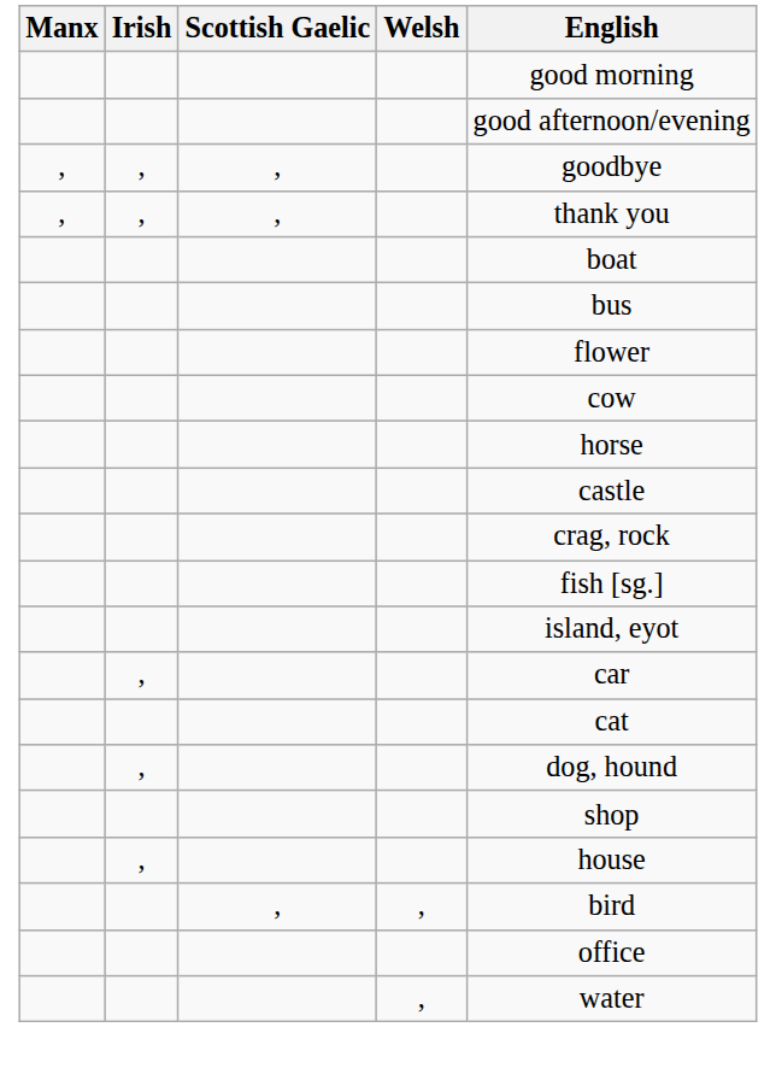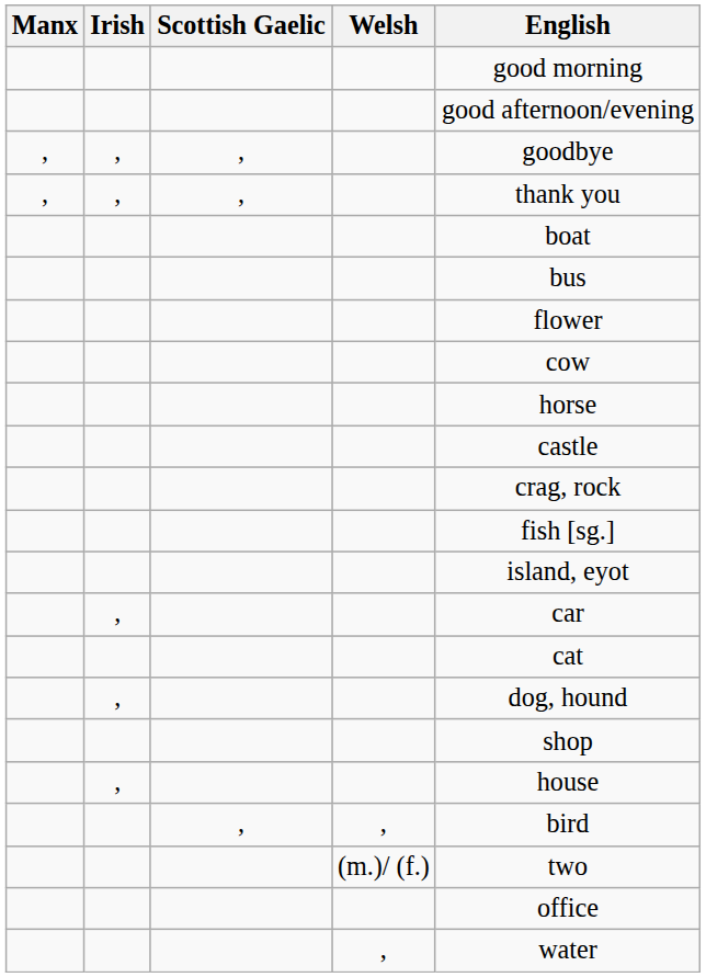 <table class="wikitable" style="margin:1em auto; text-align: center;">
 <tr>
 <th>Manx</th>
 <th>Irish</th>
 <th>Scottish Gaelic</th>
 <th>Welsh</th>
 <th>English</th>
 </tr>
 <tr>
 <td></td>
 <td></td>
 <td></td>
 <td></td>
 <td>good morning</td>
 </tr>
 <tr>
 <td></td>
 <td></td>
 <td></td>
 <td><br></td>
 <td>good afternoon/evening</td>
 </tr>
 <tr>
 <td>, </td>
 <td>, </td>
 <td>, </td>
 <td></td>
 <td>goodbye</td>
 </tr>
 <tr>
 <td>,<br> </td>
 <td>,<br></td>
 <td>,<br></td>
 <td></td>
 <td>thank you</td>
 </tr>
 <tr>
 <td></td>
 <td></td>
 <td></td>
 <td></td>
 <td>boat</td>
 </tr>
 <tr>
 <td></td>
 <td></td>
 <td></td>
 <td></td>
 <td>bus</td>
 </tr>
 <tr>
 <td></td>
 <td></td>
 <td></td>
 <td></td>
 <td>flower</td>
 </tr>
 <tr>
 <td></td>
 <td></td>
 <td></td>
 <td></td>
 <td>cow</td>
 </tr>
 <tr>
 <td></td>
 <td></td>
 <td></td>
 <td></td>
 <td>horse</td>
 </tr>
 <tr>
 <td></td>
 <td></td>
 <td></td>
 <td></td>
 <td>castle</td>
 </tr>
 <tr>
 <td></td>
 <td></td>
 <td></td>
 <td></td>
 <td>crag, rock</td>
 </tr>
 <tr>
 <td></td>
 <td></td>
 <td></td>
 <td></td>
 <td>fish [sg.]</td>
 </tr>
 <tr>
 <td></td>
 <td></td>
 <td></td>
 <td></td>
 <td>island, eyot</td>
 </tr>
 <tr>
 <td></td>
 <td>, </td>
 <td></td>
 <td></td>
 <td>car</td>
 </tr>
 <tr>
 <td></td>
 <td></td>
 <td></td>
 <td></td>
 <td>cat</td>
 </tr>
 <tr>
 <td></td>
 <td>, </td>
 <td></td>
 <td></td>
 <td>dog, hound</td>
 </tr>
 <tr>
 <td></td>
 <td></td>
 <td></td>
 <td></td>
 <td>shop</td>
 </tr>
 <tr>
 <td></td>
 <td>, </td>
 <td></td>
 <td></td>
 <td>house</td>
 </tr>
 <tr>
 <td></td>
 <td></td>
 <td>, </td>
 <td>, </td>
 <td>bird</td>
 </tr>
 <tr>
 <td></td>
 <td></td>
 <td></td>
+<td> (m.)/ (f.)</td>
+<td>two</td>
+</tr>
+<tr>
+<td></td>
+<td></td>
+<td></td>
 <td></td>
 <td>office</td>
 </tr>
 <tr>
 <td></td>
 <td></td>
 <td></td>
 <td>, </td>
 <td>water</td>
 </tr>
 </table>
